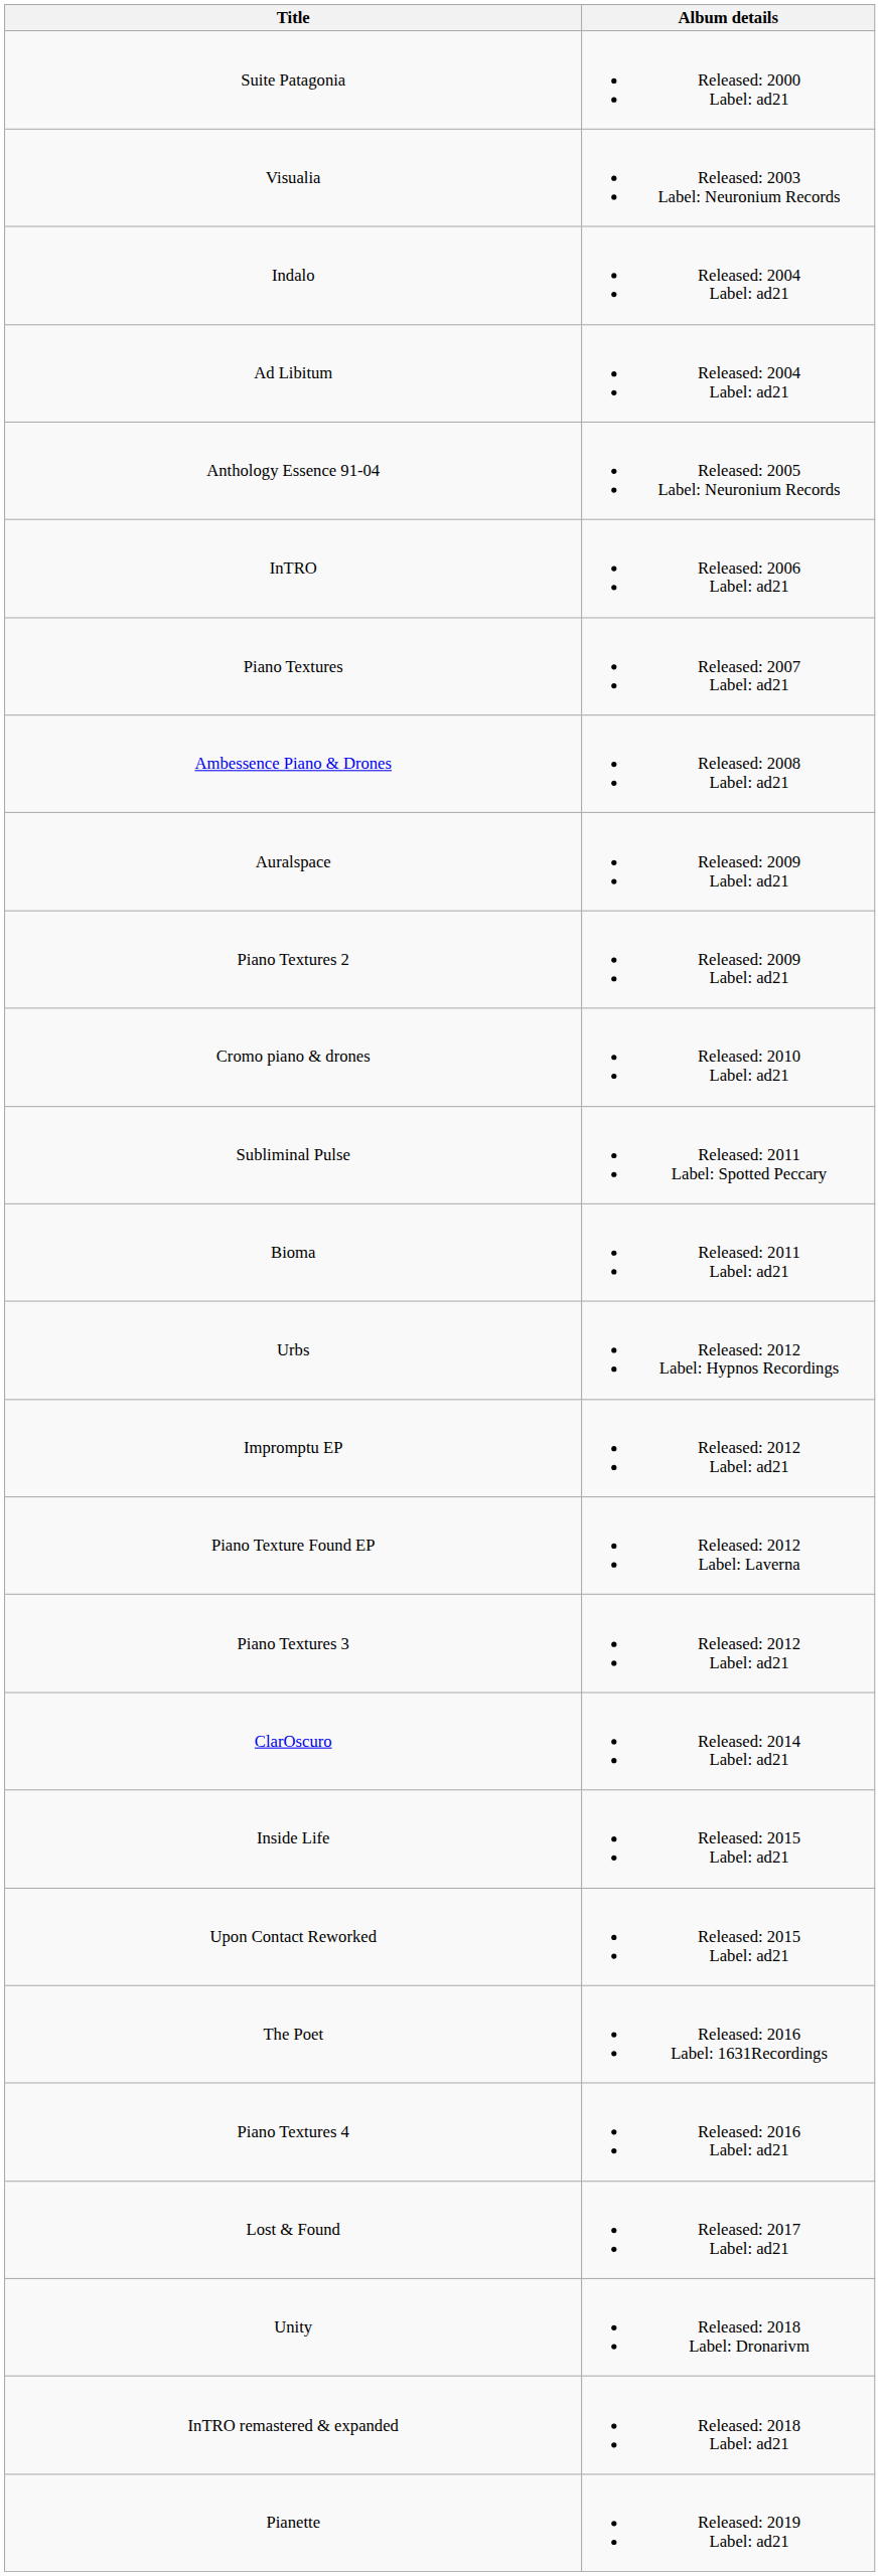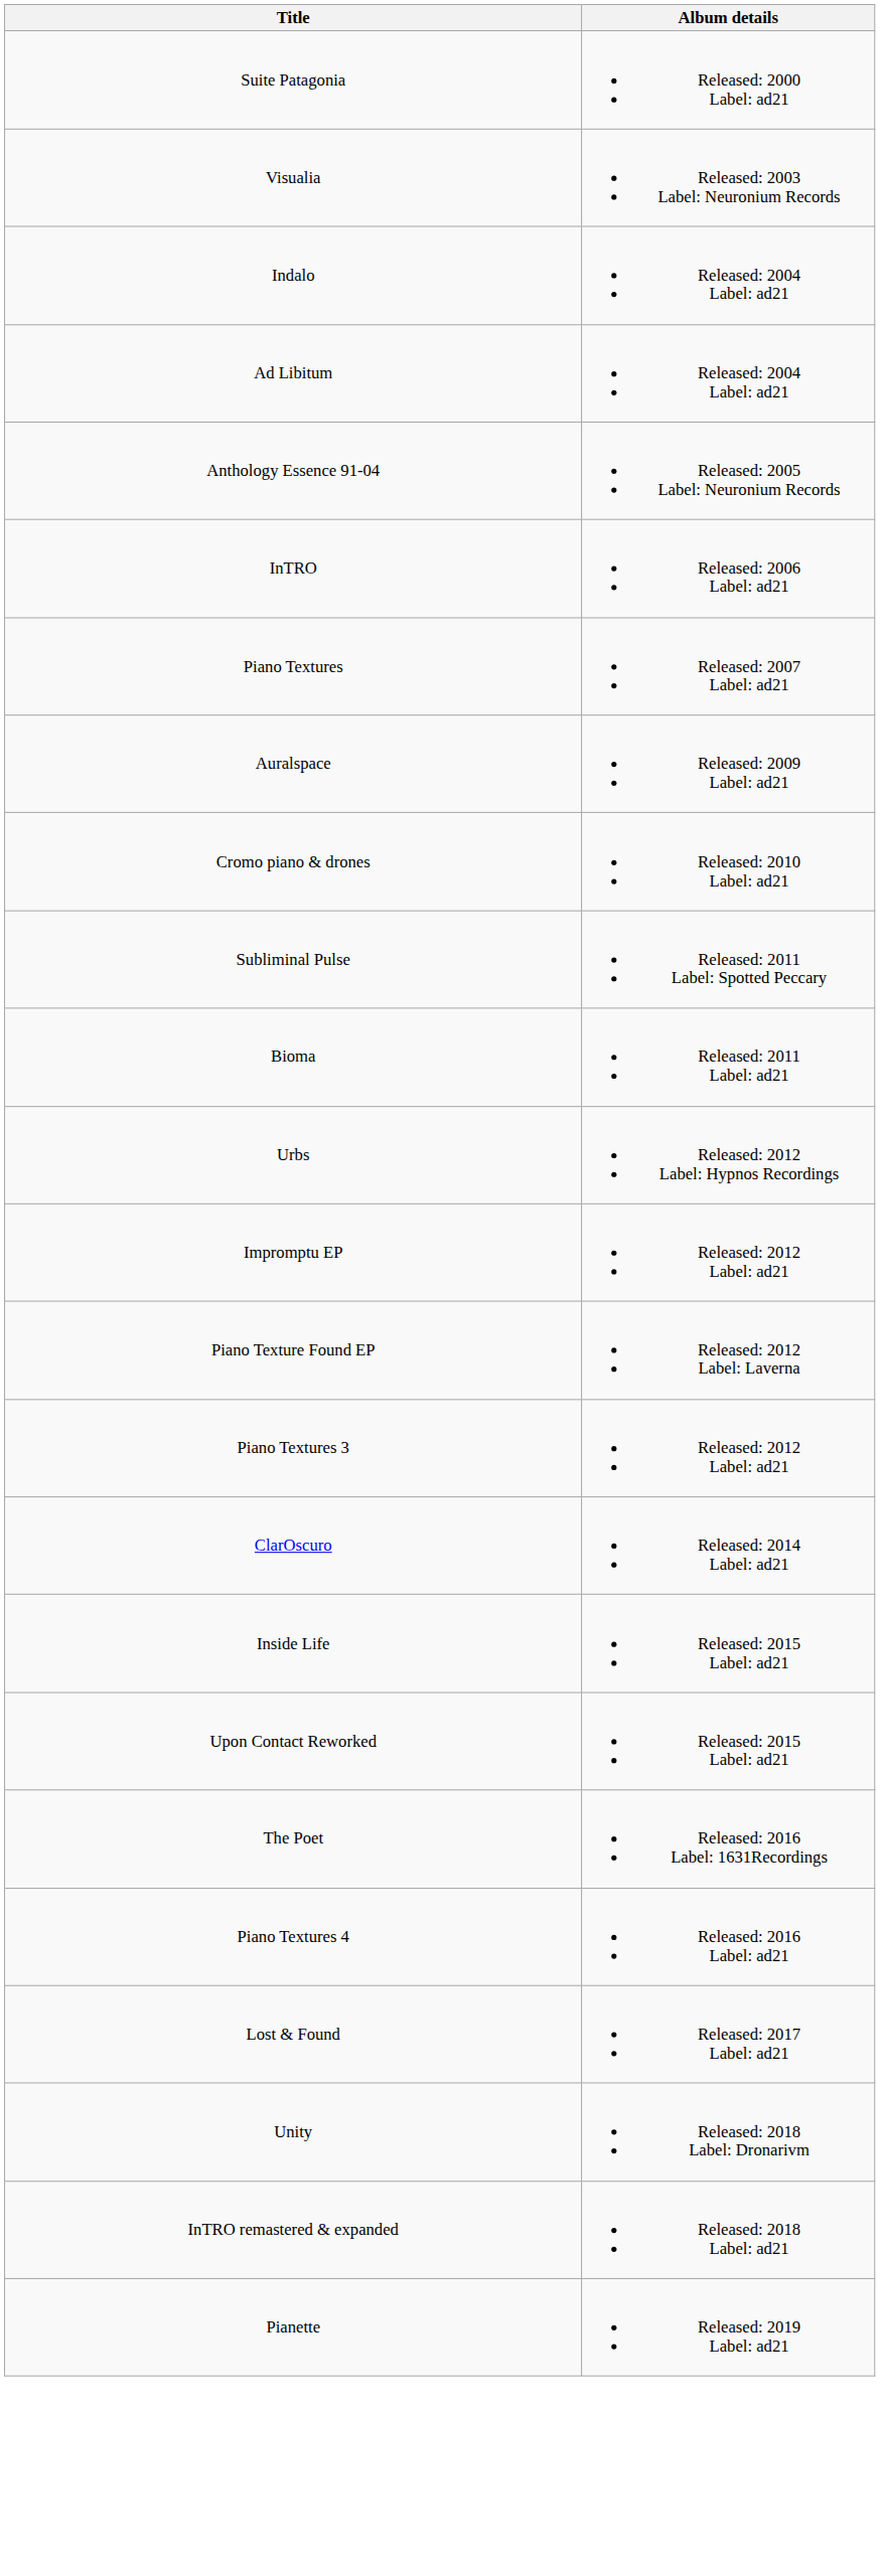 <table class="wikitable plainrowheaders" style="text-align:center;">
 <tr>
 <th style="width:34em;">Title</th>
 <th style="width:17em;">Album details</th>
 </tr>
 <tr>
 <td>Suite Patagonia</td>
 <td><br><ul><li>Released: 2000</li><li>Label: ad21</li></ul></td>
 </tr>
 <tr>
 <td>Visualia</td>
 <td><br><ul><li>Released: 2003</li><li>Label: Neuronium Records</li></ul></td>
 </tr>
 <tr>
 <td>Indalo</td>
 <td><br><ul><li>Released: 2004</li><li>Label: ad21</li></ul></td>
 </tr>
 <tr>
 <td>Ad Libitum</td>
 <td><br><ul><li>Released: 2004</li><li>Label: ad21</li></ul></td>
 </tr>
 <tr>
 <td>Anthology Essence 91-04</td>
 <td><br><ul><li>Released: 2005</li><li>Label: Neuronium Records</li></ul></td>
 </tr>
 <tr>
 <td>InTRO</td>
 <td><br><ul><li>Released: 2006</li><li>Label: ad21</li></ul></td>
 </tr>
 <tr>
 <td>Piano Textures</td>
 <td><br><ul><li>Released: 2007</li><li>Label: ad21</li></ul></td>
 </tr>
 <tr>
-<td><a href='#'>Ambessence Piano & Drones</a></td>
-<td><br><ul><li>Released: 2008</li><li>Label: ad21</li></ul></td>
-</tr>
-<tr>
 <td>Auralspace</td>
-<td><br><ul><li>Released: 2009</li><li>Label: ad21</li></ul></td>
-</tr>
-<tr>
-<td>Piano Textures 2</td>
 <td><br><ul><li>Released: 2009</li><li>Label: ad21</li></ul></td>
 </tr>
 <tr>
 <td>Cromo piano & drones</td>
 <td><br><ul><li>Released: 2010</li><li>Label: ad21</li></ul></td>
 </tr>
 <tr>
 <td>Subliminal Pulse</td>
 <td><br><ul><li>Released: 2011</li><li>Label: Spotted Peccary</li></ul></td>
 </tr>
 <tr>
 <td>Bioma</td>
 <td><br><ul><li>Released: 2011</li><li>Label: ad21</li></ul></td>
 </tr>
 <tr>
 <td>Urbs</td>
 <td><br><ul><li>Released: 2012</li><li>Label: Hypnos Recordings</li></ul></td>
 </tr>
 <tr>
 <td>Impromptu EP</td>
 <td><br><ul><li>Released: 2012</li><li>Label: ad21</li></ul></td>
 </tr>
 <tr>
 <td>Piano Texture Found EP</td>
 <td><br><ul><li>Released: 2012</li><li>Label: Laverna</li></ul></td>
 </tr>
 <tr>
 <td>Piano Textures 3</td>
 <td><br><ul><li>Released: 2012</li><li>Label: ad21</li></ul></td>
 </tr>
 <tr>
 <td><a href='#'>ClarOscuro</a></td>
 <td><br><ul><li>Released: 2014</li><li>Label: ad21</li></ul></td>
 </tr>
 <tr>
 <td>Inside Life</td>
 <td><br><ul><li>Released: 2015</li><li>Label: ad21</li></ul></td>
 </tr>
 <tr>
 <td>Upon Contact Reworked</td>
 <td><br><ul><li>Released: 2015</li><li>Label: ad21</li></ul></td>
 </tr>
 <tr>
 <td>The Poet</td>
 <td><br><ul><li>Released: 2016</li><li>Label: 1631Recordings</li></ul></td>
 </tr>
 <tr>
 <td>Piano Textures 4</td>
 <td><br><ul><li>Released: 2016</li><li>Label: ad21</li></ul></td>
 </tr>
 <tr>
 <td>Lost & Found</td>
 <td><br><ul><li>Released: 2017</li><li>Label: ad21</li></ul></td>
 </tr>
 <tr>
 <td>Unity</td>
 <td><br><ul><li>Released: 2018</li><li>Label: Dronarivm</li></ul></td>
 </tr>
 <tr>
 <td>InTRO remastered & expanded</td>
 <td><br><ul><li>Released: 2018</li><li>Label: ad21</li></ul></td>
 </tr>
 <tr>
 <td>Pianette</td>
 <td><br><ul><li>Released: 2019</li><li>Label: ad21</li></ul></td>
 </tr>
 </table>
